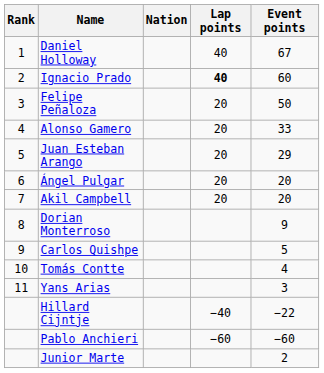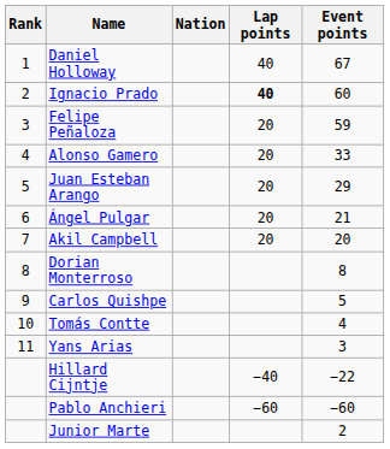 <table class="wikitable sortable" style="text-align:center" width=40%>
 <tr>
 <th>Rank</th>
 <th>Name</th>
 <th>Nation</th>
 <th>Lap points</th>
 <th>Event points</th>
 </tr>
 <tr>
 <td>1</td>
 <td align=left><a href='#'>Daniel Holloway</a></td>
 <td align=left></td>
 <td>40</td>
 <td>67</td>
 </tr>
 <tr>
 <td>2</td>
 <td align=left><a href='#'>Ignacio Prado</a></td>
 <td align=left></td>
 <td><strong>40</strong></td>
 <td>60</td>
 </tr>
 <tr>
 <td>3</td>
 <td align=left><a href='#'>Felipe Peñaloza</a></td>
 <td align=left></td>
 <td>20</td>
-<td>50</td>
+<td>59</td>
 </tr>
 <tr>
 <td>4</td>
 <td align=left><a href='#'>Alonso Gamero</a></td>
 <td align=left></td>
 <td>20</td>
 <td>33</td>
 </tr>
 <tr>
 <td>5</td>
 <td align=left><a href='#'>Juan Esteban Arango</a></td>
 <td align=left></td>
 <td>20</td>
 <td>29</td>
 </tr>
 <tr>
 <td>6</td>
 <td align=left><a href='#'>Ángel Pulgar</a></td>
 <td align=left></td>
 <td>20</td>
-<td>20</td>
+<td>21</td>
 </tr>
 <tr>
 <td>7</td>
 <td align=left><a href='#'>Akil Campbell</a></td>
 <td align=left></td>
 <td>20</td>
 <td>20</td>
 </tr>
 <tr>
 <td>8</td>
 <td align=left><a href='#'>Dorian Monterroso</a></td>
 <td align=left></td>
 <td></td>
-<td>9</td>
+<td>8</td>
 </tr>
 <tr>
 <td>9</td>
 <td align=left><a href='#'>Carlos Quishpe</a></td>
 <td align=left></td>
 <td></td>
 <td>5</td>
 </tr>
 <tr>
 <td>10</td>
 <td align=left><a href='#'>Tomás Contte</a></td>
 <td align=left></td>
 <td></td>
 <td>4</td>
 </tr>
 <tr>
 <td>11</td>
 <td align=left><a href='#'>Yans Arias</a></td>
 <td align=left></td>
 <td></td>
 <td>3</td>
 </tr>
 <tr>
 <td></td>
 <td align=left><a href='#'>Hillard Cijntje</a></td>
 <td align=left></td>
 <td>−40</td>
 <td>−22</td>
 </tr>
 <tr>
 <td></td>
 <td align=left><a href='#'>Pablo Anchieri</a></td>
 <td align=left></td>
 <td>−60</td>
 <td>−60</td>
 </tr>
 <tr>
 <td></td>
 <td align=left><a href='#'>Junior Marte</a></td>
 <td align=left></td>
 <td></td>
 <td>2</td>
 </tr>
 </table>
